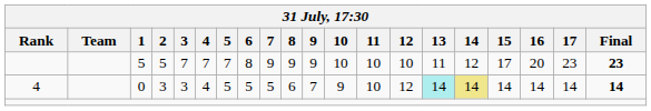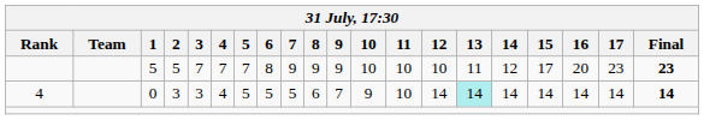 <table class=wikitable style="text-align:center; width: 55%">
 <tr>
 <th colspan=21><em>31 July, 17:30</em></th>
 </tr>
 <tr>
 <th>Rank</th>
 <th>Team</th>
 <th>1</th>
 <th>2</th>
 <th>3</th>
 <th>4</th>
 <th>5</th>
 <th>6</th>
 <th>7</th>
 <th>8</th>
 <th>9</th>
 <th>10</th>
 <th>11</th>
 <th>12</th>
 <th>13</th>
 <th>14</th>
 <th>15</th>
 <th>16</th>
 <th>17</th>
 <th>Final</th>
 </tr>
 <tr>
 <td></td>
 <td align=left><strong></strong></td>
 <td>5</td>
 <td>5</td>
 <td>7</td>
 <td>7</td>
 <td>7</td>
 <td>8</td>
 <td>9</td>
 <td>9</td>
 <td>9</td>
 <td>10</td>
 <td>10</td>
 <td>10</td>
 <td>11</td>
 <td>12</td>
 <td>17</td>
 <td>20</td>
 <td>23</td>
 <td><strong>23</strong></td>
 </tr>
 <tr>
 <td>4</td>
 <td align=left></td>
 <td>0</td>
 <td>3</td>
 <td>3</td>
 <td>4</td>
 <td>5</td>
 <td>5</td>
 <td>5</td>
 <td>6</td>
 <td>7</td>
 <td>9</td>
 <td>10</td>
-<td>12</td>
+<td>14</td>
 <td style="background: paleturquoise;">14</td>
-<td style="background: khaki;">14</td>
+<td>14</td>
 <td>14</td>
 <td>14</td>
 <td>14</td>
 <td><strong>14</strong></td>
 </tr>
 <tr>
 <td colspan=21></td>
 </tr>
 </table>
